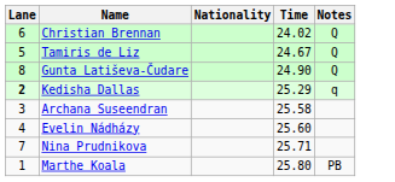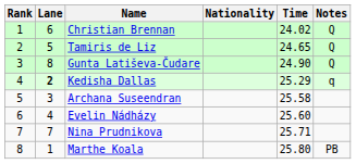 <table class="wikitable sortable" style="text-align:center">
 <tr>
+<th>Rank</th>
 <th>Lane</th>
 <th>Name</th>
 <th>Nationality</th>
 <th>Time</th>
 <th>Notes</th>
 </tr>
 <tr bgcolor=ccffcc>
+<td>1</td>
 <td>6</td>
 <td align=left><a href='#'>Christian Brennan</a></td>
 <td align=left></td>
 <td>24.02</td>
 <td>Q</td>
 </tr>
 <tr bgcolor=ccffcc>
+<td>2</td>
 <td>5</td>
 <td align=left><a href='#'>Tamiris de Liz</a></td>
 <td align=left></td>
-<td>24.67</td>
+<td>24.65</td>
 <td>Q</td>
 </tr>
 <tr bgcolor=ccffcc>
+<td>3</td>
 <td>8</td>
 <td align=left><a href='#'>Gunta Latiševa-Čudare</a></td>
 <td align=left></td>
 <td>24.90</td>
 <td>Q</td>
 </tr>
 <tr bgcolor=ddffdd>
+<td>4</td>
 <td><strong>2</strong></td>
 <td align=left><a href='#'>Kedisha Dallas</a></td>
 <td align=left></td>
 <td>25.29</td>
 <td>q</td>
 </tr>
 <tr>
+<td>5</td>
 <td>3</td>
 <td align=left><a href='#'>Archana Suseendran</a></td>
 <td align=left></td>
 <td>25.58</td>
 <td></td>
 </tr>
 <tr>
+<td>6</td>
 <td>4</td>
 <td align=left><a href='#'>Evelin Nádházy</a></td>
 <td align=left></td>
 <td>25.60</td>
 <td></td>
 </tr>
 <tr>
 <td>7</td>
+<td>7</td>
 <td align=left><a href='#'>Nina Prudnikova</a></td>
 <td align=left></td>
 <td>25.71</td>
 <td></td>
 </tr>
 <tr>
+<td>8</td>
 <td>1</td>
 <td align=left><a href='#'>Marthe Koala</a></td>
 <td align=left></td>
 <td>25.80</td>
 <td>PB</td>
 </tr>
 </table>
